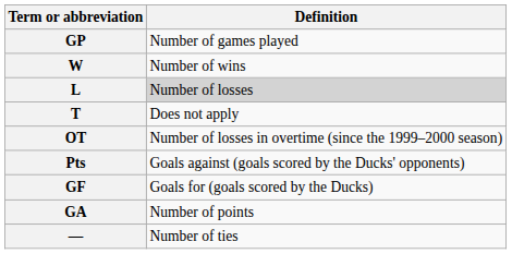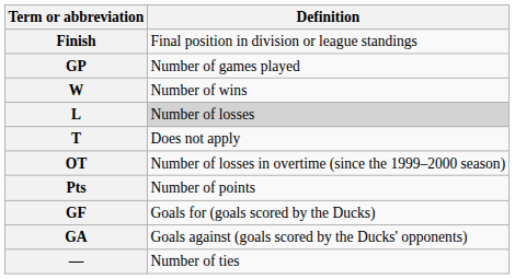 <table class="wikitable" style="font-size:95%">
 <tr>
 <th scope="col">Term or abbreviation</th>
 <th scope="col">Definition</th>
+</tr>
+<tr>
+<th scope="row">Finish</th>
+<td>Final position in division or league standings</td>
 </tr>
 <tr>
 <th scope="row">GP</th>
 <td>Number of games played</td>
 </tr>
 <tr>
 <th scope="row">W</th>
 <td>Number of wins</td>
 </tr>
 <tr>
 <th scope="row">L</th>
 <td style="background: lightgrey;">Number of losses</td>
 </tr>
 <tr>
 <th scope="row">T</th>
 <td>Does not apply</td>
 </tr>
 <tr>
 <th scope="row">OT</th>
 <td>Number of losses in overtime (since the 1999–2000 season)</td>
 </tr>
 <tr>
 <th scope="row">Pts</th>
-<td>Goals against (goals scored by the Ducks' opponents)</td>
+<td>Number of points</td>
 </tr>
 <tr>
 <th scope="row">GF</th>
 <td>Goals for (goals scored by the Ducks)</td>
 </tr>
 <tr>
 <th scope="row">GA</th>
-<td>Number of points</td>
+<td>Goals against (goals scored by the Ducks' opponents)</td>
 </tr>
 <tr>
 <th scope="row">—</th>
 <td>Number of ties</td>
 </tr>
 </table>
